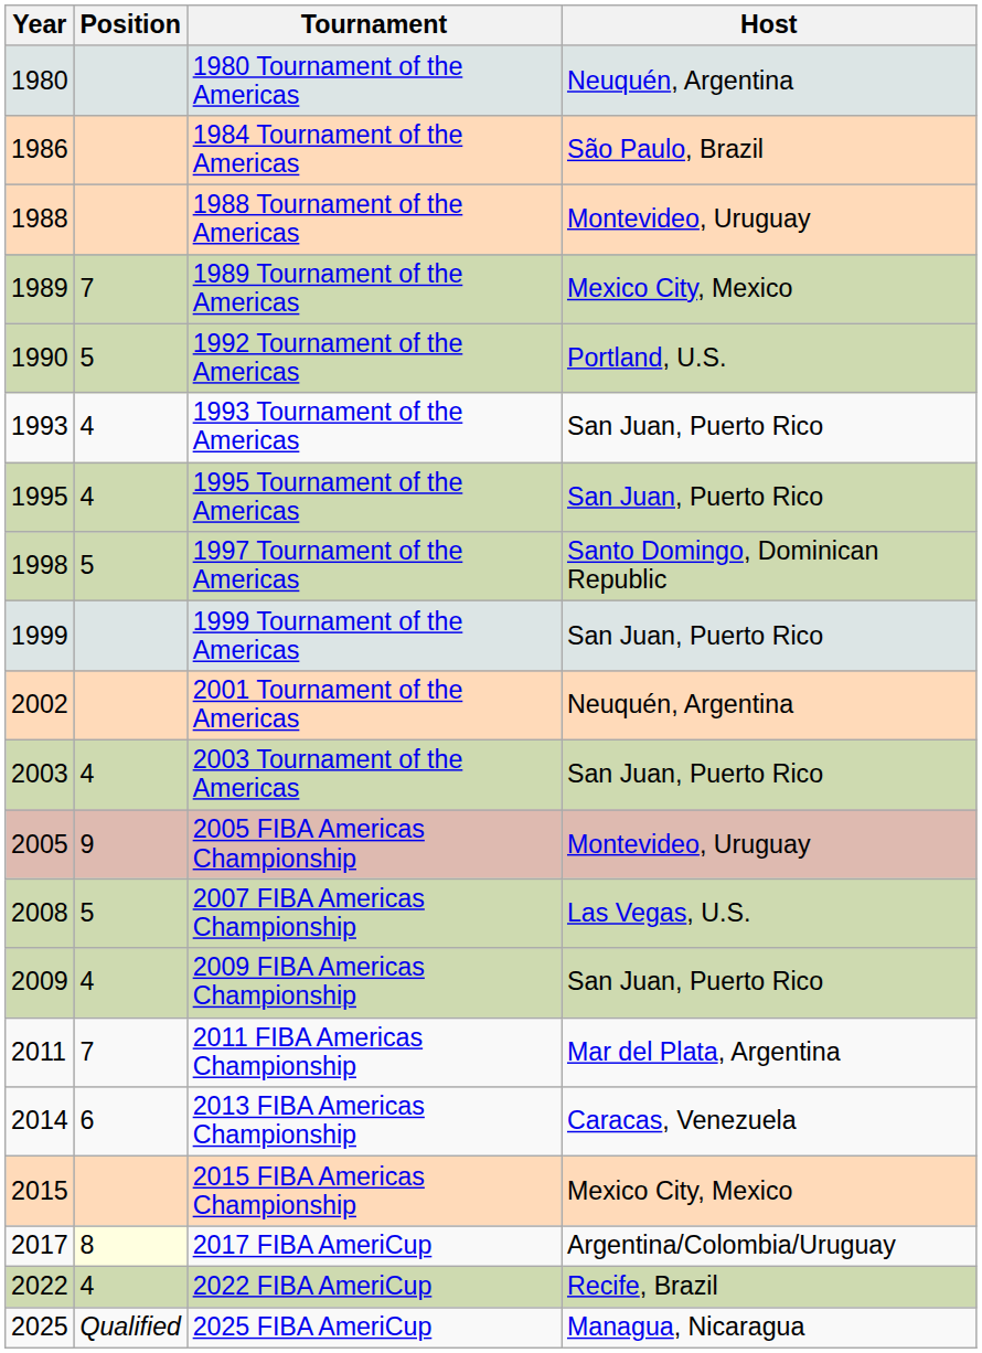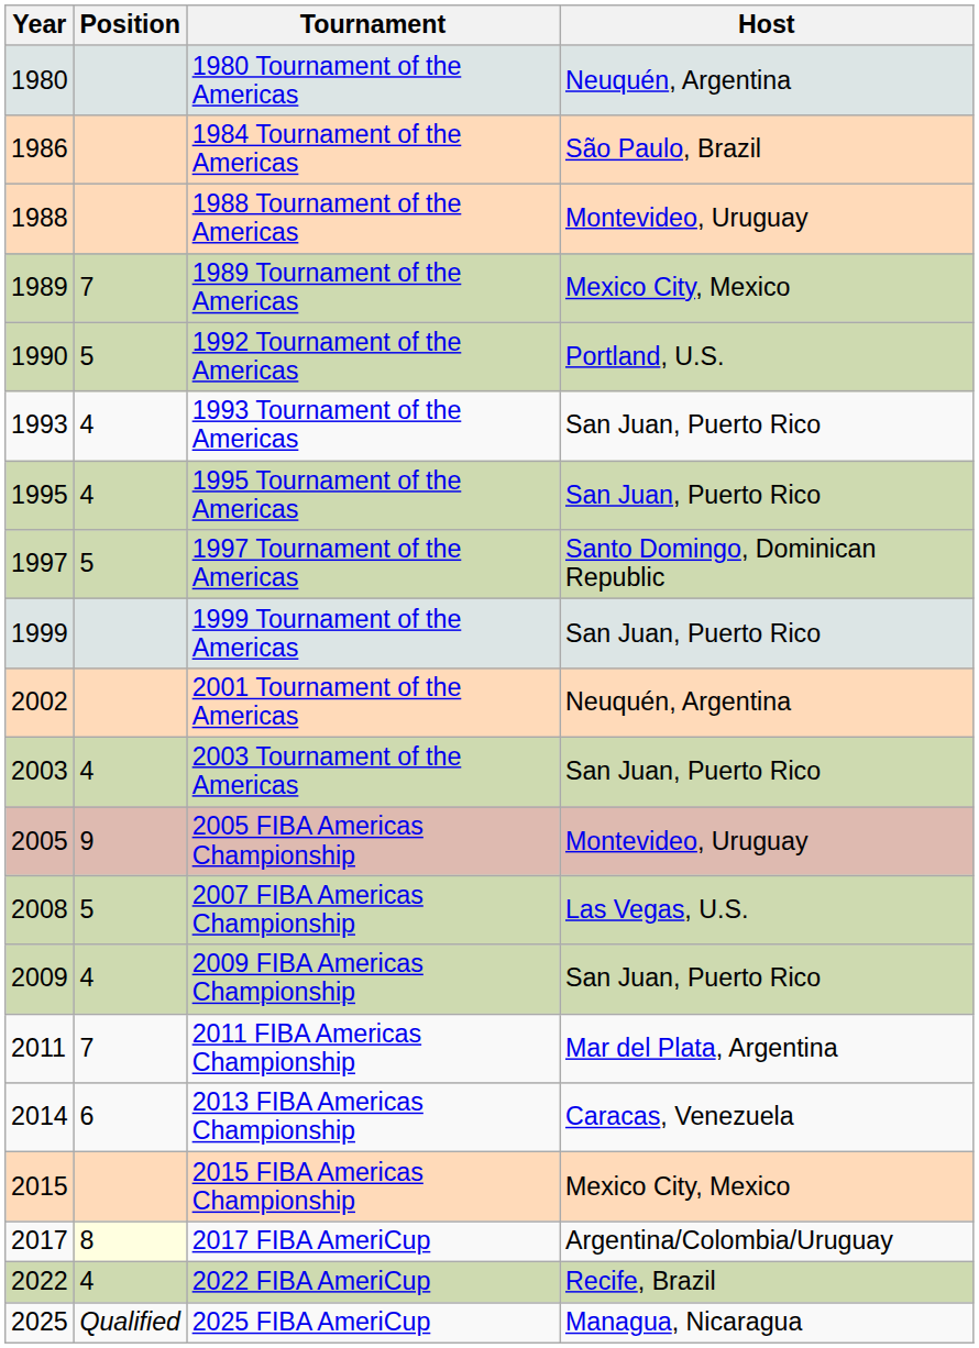 <table class="wikitable">
 <tr>
 <th>Year</th>
 <th>Position</th>
 <th>Tournament</th>
 <th>Host</th>
 </tr>
 <tr style="background:#dce5e5;">
 <td>1980</td>
 <td></td>
 <td><a href='#'>1980 Tournament of the Americas</a></td>
 <td><a href='#'>Neuquén</a>, Argentina</td>
 </tr>
 <tr style="background:#ffdab9;">
 <td>1986</td>
 <td></td>
 <td><a href='#'>1984 Tournament of the Americas</a></td>
 <td><a href='#'>São Paulo</a>, Brazil</td>
 </tr>
 <tr style="background:#ffdab9;">
 <td>1988</td>
 <td></td>
 <td><a href='#'>1988 Tournament of the Americas</a></td>
 <td><a href='#'>Montevideo</a>, Uruguay</td>
 </tr>
 <tr style="background:#cedab0;">
 <td>1989</td>
 <td>7</td>
 <td><a href='#'>1989 Tournament of the Americas</a></td>
 <td><a href='#'>Mexico City</a>, Mexico</td>
 </tr>
 <tr style="background:#cedab0;">
 <td>1990</td>
 <td>5</td>
 <td><a href='#'>1992 Tournament of the Americas</a></td>
 <td><a href='#'>Portland</a>, U.S.</td>
 </tr>
 <tr>
 <td>1993</td>
 <td>4</td>
 <td><a href='#'>1993 Tournament of the Americas</a></td>
 <td>San Juan, Puerto Rico</td>
 </tr>
 <tr style="background:#cedab0;">
 <td>1995</td>
 <td>4</td>
 <td><a href='#'>1995 Tournament of the Americas</a></td>
 <td><a href='#'>San Juan</a>, Puerto Rico</td>
 </tr>
 <tr style="background:#cedab0;">
-<td>1998</td>
+<td>1997</td>
 <td>5</td>
 <td><a href='#'>1997 Tournament of the Americas</a></td>
 <td><a href='#'>Santo Domingo</a>, Dominican Republic</td>
 </tr>
 <tr style="background:#dce5e5;">
 <td>1999</td>
 <td></td>
 <td><a href='#'>1999 Tournament of the Americas</a></td>
 <td>San Juan, Puerto Rico</td>
 </tr>
 <tr style="background:#ffdab9;">
 <td>2002</td>
 <td></td>
 <td><a href='#'>2001 Tournament of the Americas</a></td>
 <td>Neuquén, Argentina</td>
 </tr>
 <tr style="background:#cedab0;">
 <td>2003</td>
 <td>4</td>
 <td><a href='#'>2003 Tournament of the Americas</a></td>
 <td>San Juan, Puerto Rico</td>
 </tr>
 <tr style="background:#debab0;">
 <td>2005</td>
 <td>9</td>
 <td><a href='#'>2005 FIBA Americas Championship</a></td>
 <td><a href='#'>Montevideo</a>, Uruguay</td>
 </tr>
 <tr style="background:#cedab0;">
 <td>2008</td>
 <td>5</td>
 <td><a href='#'>2007 FIBA Americas Championship</a></td>
 <td><a href='#'>Las Vegas</a>, U.S.</td>
 </tr>
 <tr style="background:#cedab0;">
 <td>2009</td>
 <td>4</td>
 <td><a href='#'>2009 FIBA Americas Championship</a></td>
 <td>San Juan, Puerto Rico</td>
 </tr>
 <tr>
 <td>2011</td>
 <td>7</td>
 <td><a href='#'>2011 FIBA Americas Championship</a></td>
 <td><a href='#'>Mar del Plata</a>, Argentina</td>
 </tr>
 <tr>
 <td>2014</td>
 <td>6</td>
 <td><a href='#'>2013 FIBA Americas Championship</a></td>
 <td><a href='#'>Caracas</a>, Venezuela</td>
 </tr>
 <tr style="background:#ffdab9;">
 <td>2015</td>
 <td></td>
 <td><a href='#'>2015 FIBA Americas Championship</a></td>
 <td>Mexico City, Mexico</td>
 </tr>
 <tr>
 <td>2017</td>
 <td style="background: lightyellow;">8</td>
 <td><a href='#'>2017 FIBA AmeriCup</a></td>
 <td>Argentina/Colombia/Uruguay</td>
 </tr>
 <tr style="background:#cedab0;">
 <td>2022</td>
 <td>4</td>
 <td><a href='#'>2022 FIBA AmeriCup</a></td>
 <td><a href='#'>Recife</a>, Brazil</td>
 </tr>
 <tr style="background:#;">
 <td>2025</td>
 <td><em>Qualified</em></td>
 <td><a href='#'>2025 FIBA AmeriCup</a></td>
 <td><a href='#'>Managua</a>, Nicaragua</td>
 </tr>
 </table>
